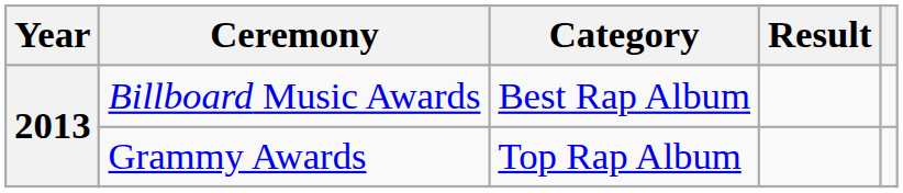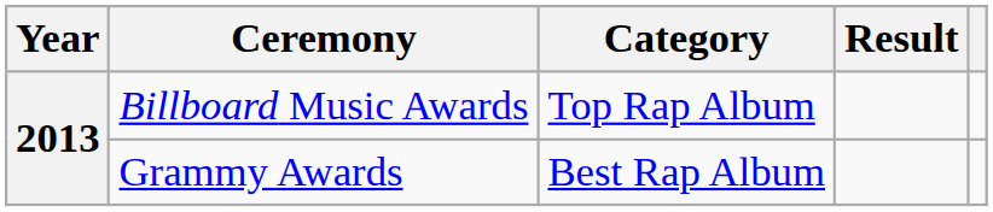 <table class="wikitable sortable plainrowheaders" style="border:none; margin:0;">
 <tr>
 <th scope="col">Year</th>
 <th scope="col">Ceremony</th>
 <th scope="col">Category</th>
 <th scope="col">Result</th>
 <th scope="col" class="unsortable"></th>
 </tr>
 <tr>
 <th scope="row" rowspan="2">2013</th>
 <td><a href='#'><em>Billboard</em> Music Awards</a></td>
-<td><a href='#'>Best Rap Album</a></td>
+<td><a href='#'>Top Rap Album</a></td>
 <td></td>
 <td></td>
 </tr>
 <tr>
 <td><a href='#'>Grammy Awards</a></td>
-<td><a href='#'>Top Rap Album</a></td>
+<td><a href='#'>Best Rap Album</a></td>
 <td></td>
 <td></td>
 </tr>
 </table>
